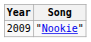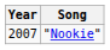 <table class=wikitable>
 <tr>
 <th>Year</th>
 <th>Song</th>
 </tr>
 <tr>
-<td>2009</td>
+<td>2007</td>
 <td>"<a href='#'>Nookie</a>" </td>
 </tr>
 </table>
